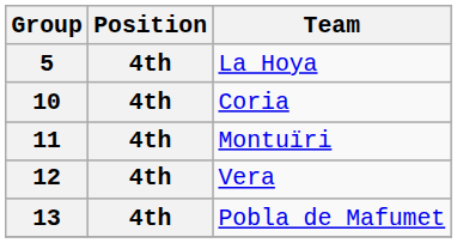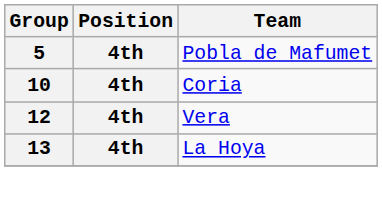 <table class="wikitable">
 <tr>
 <th>Group</th>
 <th>Position</th>
 <th>Team</th>
 </tr>
 <tr>
 <th>5</th>
 <th>4th</th>
-<td><a href='#'>La Hoya</a></td>
+<td><a href='#'>Pobla de Mafumet</a></td>
 </tr>
 <tr>
 <th>10</th>
 <th>4th</th>
 <td><a href='#'>Coria</a></td>
-</tr>
-<tr>
-<th>11</th>
-<th>4th</th>
-<td><a href='#'>Montuïri</a></td>
 </tr>
 <tr>
 <th>12</th>
 <th>4th</th>
 <td><a href='#'>Vera</a></td>
 </tr>
 <tr>
 <th>13</th>
 <th>4th</th>
-<td><a href='#'>Pobla de Mafumet</a></td>
+<td><a href='#'>La Hoya</a></td>
 </tr>
 <tr>
 </tr>
 </table>
